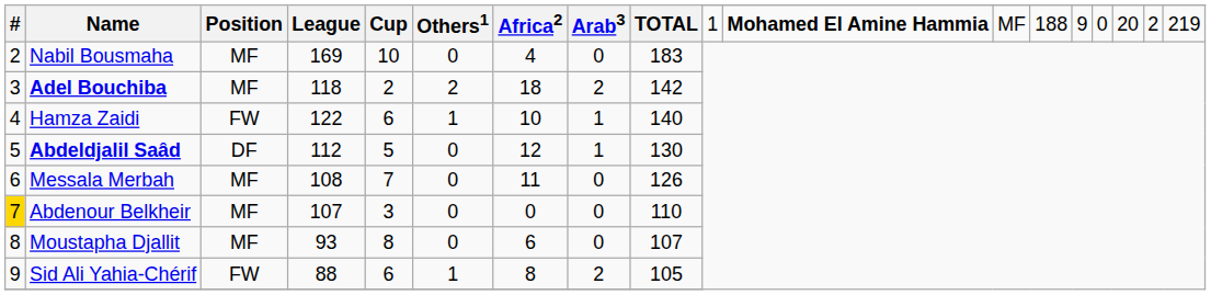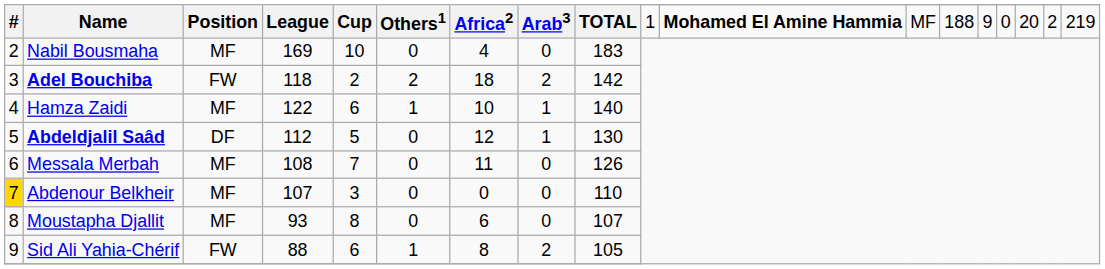 <table class="wikitable plainrowheaders sortable" style="text-align:center;font-size:90%">
 <tr>
 <th rowspan=2>#</th>
 <th rowspan=2>Name</th>
 <th rowspan=2>Position</th>
 <th rowspan=2>League</th>
 <th rowspan=2>Cup</th>
 <th rowspan=2>Others<sup>1</sup><br></th>
 <th rowspan=2><a href='#'>Africa</a><sup>2</sup><br></th>
 <th rowspan=2><a href='#'>Arab</a><sup>3</sup><br></th>
 <th rowspan=2>TOTAL</th>
 </tr>
 <tr>
 <td>1</td>
 <td align="left"> <strong>Mohamed El Amine Hammia</strong></td>
 <td>MF</td>
 <td>188</td>
 <td>9</td>
 <td>0</td>
 <td>20</td>
 <td>2</td>
 <td>219</td>
 </tr>
 <tr>
 <td>2</td>
 <td align="left"> <a href='#'>Nabil Bousmaha</a></td>
 <td>MF</td>
 <td>169</td>
 <td>10</td>
 <td>0</td>
 <td>4</td>
 <td>0</td>
 <td>183</td>
 </tr>
 <tr>
 <td>3</td>
 <td align="left"> <strong><a href='#'>Adel Bouchiba</a></strong></td>
-<td>MF</td>
+<td>FW</td>
 <td>118</td>
 <td>2</td>
 <td>2</td>
 <td>18</td>
 <td>2</td>
 <td>142</td>
 </tr>
 <tr>
 <td>4</td>
 <td align="left"> <a href='#'>Hamza Zaidi</a></td>
-<td>FW</td>
+<td>MF</td>
 <td>122</td>
 <td>6</td>
 <td>1</td>
 <td>10</td>
 <td>1</td>
 <td>140</td>
 </tr>
 <tr>
 <td>5</td>
 <td align="left"> <strong><a href='#'>Abdeldjalil Saâd</a></strong></td>
 <td>DF</td>
 <td>112</td>
 <td>5</td>
 <td>0</td>
 <td>12</td>
 <td>1</td>
 <td>130</td>
 </tr>
 <tr>
 <td>6</td>
 <td align="left"> <a href='#'>Messala Merbah</a></td>
 <td>MF</td>
 <td>108</td>
 <td>7</td>
 <td>0</td>
 <td>11</td>
 <td>0</td>
 <td>126</td>
 </tr>
 <tr>
 <td style="background: gold;">7</td>
 <td align="left"> <a href='#'>Abdenour Belkheir</a></td>
 <td>MF</td>
 <td>107</td>
 <td>3</td>
 <td>0</td>
 <td>0</td>
 <td>0</td>
 <td>110</td>
 </tr>
 <tr>
 <td>8</td>
 <td align="left"> <a href='#'>Moustapha Djallit</a></td>
 <td>MF</td>
 <td>93</td>
 <td>8</td>
 <td>0</td>
 <td>6</td>
 <td>0</td>
 <td>107</td>
 </tr>
 <tr>
 <td>9</td>
 <td align="left"> <a href='#'>Sid Ali Yahia-Chérif</a></td>
 <td>FW</td>
 <td>88</td>
 <td>6</td>
 <td>1</td>
 <td>8</td>
 <td>2</td>
 <td>105</td>
 </tr>
 <tr>
 </tr>
 </table>
